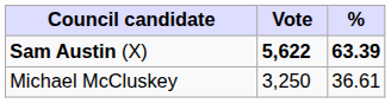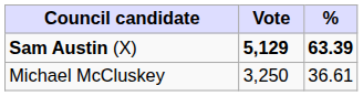 <table class="wikitable">
 <tr>
 <th style="background:#ddf; width:200px;">Council candidate</th>
 <th style="background:#ddf; width:50px;">Vote</th>
 <th style="background:#ddf; width:30px;">%</th>
 </tr>
 <tr>
 <td><strong>Sam Austin</strong> (X)</td>
-<td><strong>5,622</strong></td>
+<td><strong>5,129</strong></td>
 <td><strong>63.39</strong></td>
 </tr>
 <tr>
 <td>Michael McCluskey</td>
 <td>3,250</td>
 <td>36.61</td>
 </tr>
 </table>
